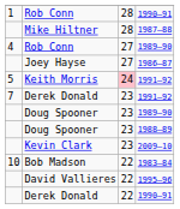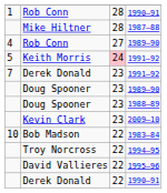 <table class="wikitable">
 <tr>
 </tr>
 <tr>
 <td>1</td>
 <td><a href='#'>Rob Conn</a></td>
 <td>28</td>
 <td style="font-size:80%;"><a href='#'>1990–91</a></td>
 </tr>
 <tr>
 <td></td>
 <td><a href='#'>Mike Hiltner</a></td>
 <td>28</td>
 <td style="font-size:80%;"><a href='#'>1987–88</a></td>
 </tr>
 <tr>
 <td>4</td>
 <td><a href='#'>Rob Conn</a></td>
 <td>27</td>
 <td style="font-size:80%;"><a href='#'>1989–90</a></td>
-</tr>
-<tr>
-<td></td>
-<td>Joey Hayse</td>
-<td>27</td>
-<td style="font-size:80%;"><a href='#'>1986–87</a></td>
 </tr>
 <tr>
 <td>5</td>
 <td><a href='#'>Keith Morris</a></td>
 <td style="background: pink;">24</td>
 <td style="font-size:80%;"><a href='#'>1991–92</a></td>
 </tr>
 <tr>
 <td>7</td>
 <td>Derek Donald</td>
 <td>23</td>
 <td style="font-size:80%;"><a href='#'>1991–92</a></td>
 </tr>
 <tr>
 <td></td>
 <td>Doug Spooner</td>
 <td>23</td>
 <td style="font-size:80%;"><a href='#'>1989–90</a></td>
 </tr>
 <tr>
 <td></td>
 <td>Doug Spooner</td>
 <td>23</td>
 <td style="font-size:80%;"><a href='#'>1988–89</a></td>
 </tr>
 <tr>
 <td></td>
 <td><a href='#'>Kevin Clark</a></td>
 <td>23</td>
 <td style="font-size:80%;"><a href='#'>2009–10</a></td>
 </tr>
 <tr>
 <td>10</td>
 <td>Bob Madson</td>
 <td>22</td>
 <td style="font-size:80%;"><a href='#'>1983–84</a></td>
 </tr>
 <tr>
 <td></td>
+<td>Troy Norcross</td>
+<td>22</td>
+<td style="font-size:80%;"><a href='#'>1994–95</a></td>
+</tr>
+<tr>
+<td></td>
 <td>David Vallieres</td>
 <td>22</td>
 <td style="font-size:80%;"><a href='#'>1995–96</a></td>
 </tr>
 <tr>
 <td></td>
 <td>Derek Donald</td>
 <td>22</td>
 <td style="font-size:80%;"><a href='#'>1990–91</a></td>
 </tr>
 </table>
